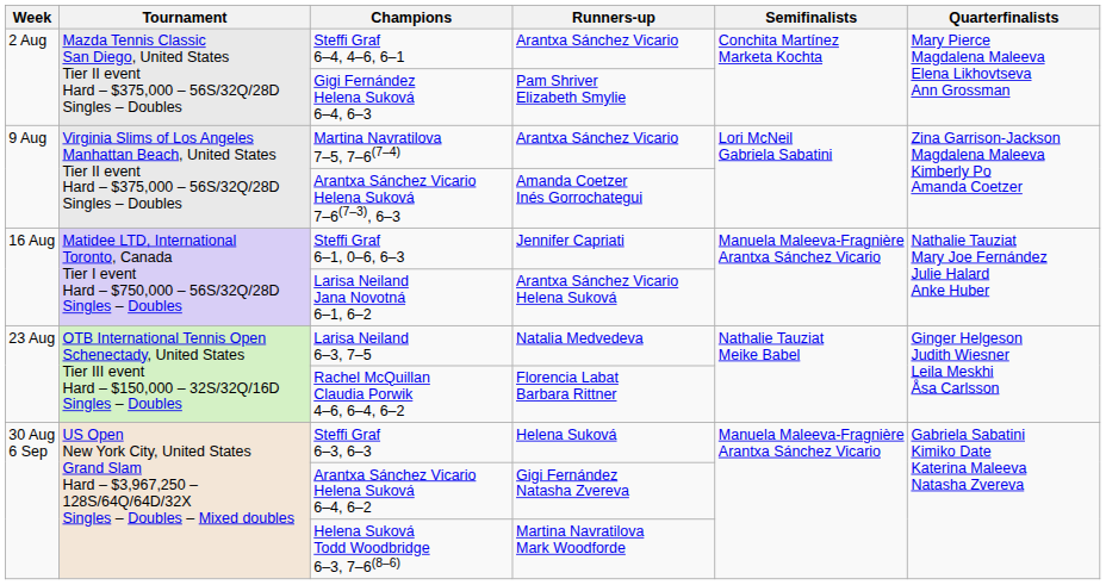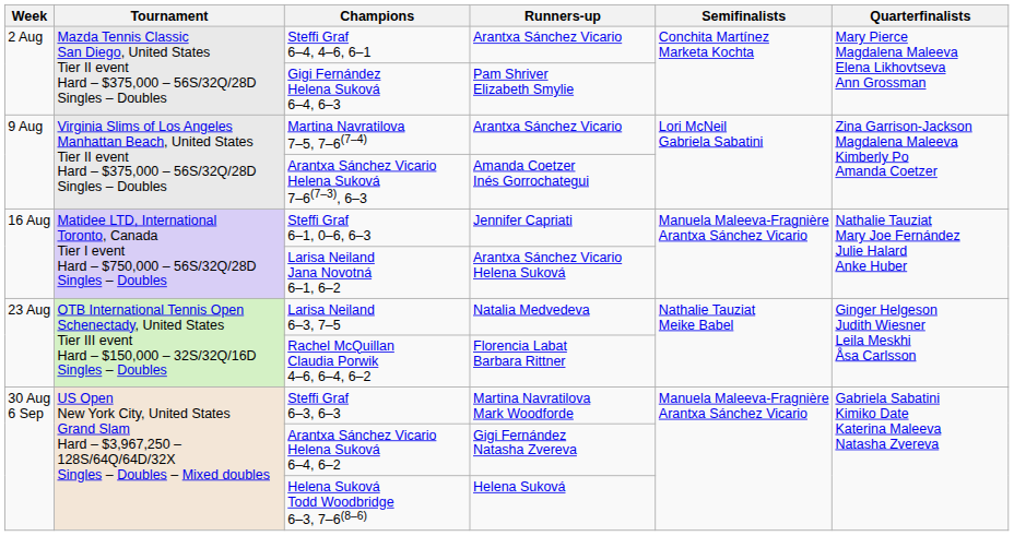 <table class=wikitable style=font-size:95%>
 <tr>
 <th style="width:48px;">Week</th>
 <th style="width:250px;">Tournament</th>
 <th style="width:200px;">Champions</th>
 <th style="width:200px;">Runners-up</th>
 <th style="width:190px;">Semifinalists</th>
 <th style="width:190px;">Quarterfinalists</th>
 </tr>
 <tr valign=top>
 <td rowspan=2>2 Aug</td>
 <td rowspan=2 style="background:#e9e9e9;"><a href='#'>Mazda Tennis Classic</a> <br> <a href='#'>San Diego</a>, United States <br> Tier II event <br> Hard – $375,000 – 56S/32Q/28D<br>Singles – Doubles</td>
 <td> <a href='#'>Steffi Graf</a><br>6–4, 4–6, 6–1</td>
 <td> <a href='#'>Arantxa Sánchez Vicario</a></td>
 <td rowspan=2>  <a href='#'>Conchita Martínez</a><br> <a href='#'>Marketa Kochta</a></td>
 <td rowspan=2> <a href='#'>Mary Pierce</a><br> <a href='#'>Magdalena Maleeva</a><br> <a href='#'>Elena Likhovtseva</a><br> <a href='#'>Ann Grossman</a></td>
 </tr>
 <tr valign=top>
 <td> <a href='#'>Gigi Fernández</a> <br>  <a href='#'>Helena Suková</a><br> 6–4, 6–3</td>
 <td> <a href='#'>Pam Shriver</a> <br>  <a href='#'>Elizabeth Smylie</a></td>
 </tr>
 <tr valign=top>
 <td rowspan=2>9 Aug</td>
 <td rowspan=2 style="background:#e9e9e9;"><a href='#'>Virginia Slims of Los Angeles</a> <br> <a href='#'>Manhattan Beach</a>, United States <br> Tier II event <br> Hard – $375,000 – 56S/32Q/28D<br>Singles – Doubles</td>
 <td> <a href='#'>Martina Navratilova</a><br> 7–5, 7–6<sup>(7–4)</sup></td>
 <td> <a href='#'>Arantxa Sánchez Vicario</a></td>
 <td rowspan=2>  <a href='#'>Lori McNeil</a><br> <a href='#'>Gabriela Sabatini</a></td>
 <td rowspan=2> <a href='#'>Zina Garrison-Jackson</a><br> <a href='#'>Magdalena Maleeva</a><br> <a href='#'>Kimberly Po</a><br> <a href='#'>Amanda Coetzer</a></td>
 </tr>
 <tr valign=top>
 <td> <a href='#'>Arantxa Sánchez Vicario</a> <br>  <a href='#'>Helena Suková</a><br> 7–6<sup>(7–3)</sup>, 6–3</td>
 <td> <a href='#'>Amanda Coetzer</a> <br>  <a href='#'>Inés Gorrochategui</a></td>
 </tr>
 <tr valign=top>
 <td rowspan=2>16 Aug</td>
 <td rowspan=2 style="background:#d8cef6;"><a href='#'>Matidee LTD, International</a> <br> <a href='#'>Toronto</a>, Canada <br> Tier I event <br> Hard – $750,000 – 56S/32Q/28D<br><a href='#'>Singles</a> – <a href='#'>Doubles</a></td>
 <td> <a href='#'>Steffi Graf</a><br> 6–1, 0–6, 6–3</td>
 <td> <a href='#'>Jennifer Capriati</a></td>
 <td rowspan=2>  <a href='#'>Manuela Maleeva-Fragnière</a><br> <a href='#'>Arantxa Sánchez Vicario</a></td>
 <td rowspan=2> <a href='#'>Nathalie Tauziat</a><br> <a href='#'>Mary Joe Fernández</a><br> <a href='#'>Julie Halard</a><br> <a href='#'>Anke Huber</a></td>
 </tr>
 <tr valign=top>
 <td> <a href='#'>Larisa Neiland</a> <br>  <a href='#'>Jana Novotná</a><br> 6–1, 6–2</td>
 <td> <a href='#'>Arantxa Sánchez Vicario</a> <br>  <a href='#'>Helena Suková</a></td>
 </tr>
 <tr valign=top>
 <td rowspan=2>23 Aug</td>
 <td rowspan=2 style="background:#d4f1c5;"><a href='#'>OTB International Tennis Open</a> <br> <a href='#'>Schenectady</a>, United States <br> Tier III event <br> Hard – $150,000 – 32S/32Q/16D<br><a href='#'>Singles</a> – <a href='#'>Doubles</a></td>
 <td> <a href='#'>Larisa Neiland</a><br> 6–3, 7–5</td>
 <td> <a href='#'>Natalia Medvedeva</a></td>
 <td rowspan=2>  <a href='#'>Nathalie Tauziat</a><br> <a href='#'>Meike Babel</a></td>
 <td rowspan=2> <a href='#'>Ginger Helgeson</a><br> <a href='#'>Judith Wiesner</a><br> <a href='#'>Leila Meskhi</a><br> <a href='#'>Åsa Carlsson</a></td>
 </tr>
 <tr valign=top>
 <td> <a href='#'>Rachel McQuillan</a> <br>  <a href='#'>Claudia Porwik</a><br> 4–6, 6–4, 6–2</td>
 <td> <a href='#'>Florencia Labat</a> <br>  <a href='#'>Barbara Rittner</a></td>
 </tr>
 <tr valign=top>
 <td rowspan=3>30 Aug<br>6 Sep</td>
 <td rowspan=3 bgcolor=#F3E6D7><a href='#'>US Open</a><br> New York City, United States <br> <a href='#'>Grand Slam</a> <br> Hard – $3,967,250 – 128S/64Q/64D/32X <br><a href='#'>Singles</a> – <a href='#'>Doubles</a> – <a href='#'>Mixed doubles</a></td>
 <td> <a href='#'>Steffi Graf</a><br>6–3, 6–3</td>
-<td> <a href='#'>Helena Suková</a></td>
+<td> <a href='#'>Martina Navratilova</a><br>  <a href='#'>Mark Woodforde</a></td>
 <td rowspan=3>  <a href='#'>Manuela Maleeva-Fragnière</a><br> <a href='#'>Arantxa Sánchez Vicario</a></td>
 <td rowspan=3> <a href='#'>Gabriela Sabatini</a><br> <a href='#'>Kimiko Date</a><br> <a href='#'>Katerina Maleeva</a><br> <a href='#'>Natasha Zvereva</a></td>
 </tr>
 <tr valign=top>
 <td> <a href='#'>Arantxa Sánchez Vicario</a> <br>  <a href='#'>Helena Suková</a><br> 6–4, 6–2</td>
 <td> <a href='#'>Gigi Fernández</a> <br>  <a href='#'>Natasha Zvereva</a></td>
 </tr>
 <tr valign=top>
 <td> <a href='#'>Helena Suková</a> <br>  <a href='#'>Todd Woodbridge</a> <br> 6–3, 7–6<sup>(8–6)</sup></td>
-<td> <a href='#'>Martina Navratilova</a><br>  <a href='#'>Mark Woodforde</a></td>
+<td> <a href='#'>Helena Suková</a></td>
 </tr>
 </table>
